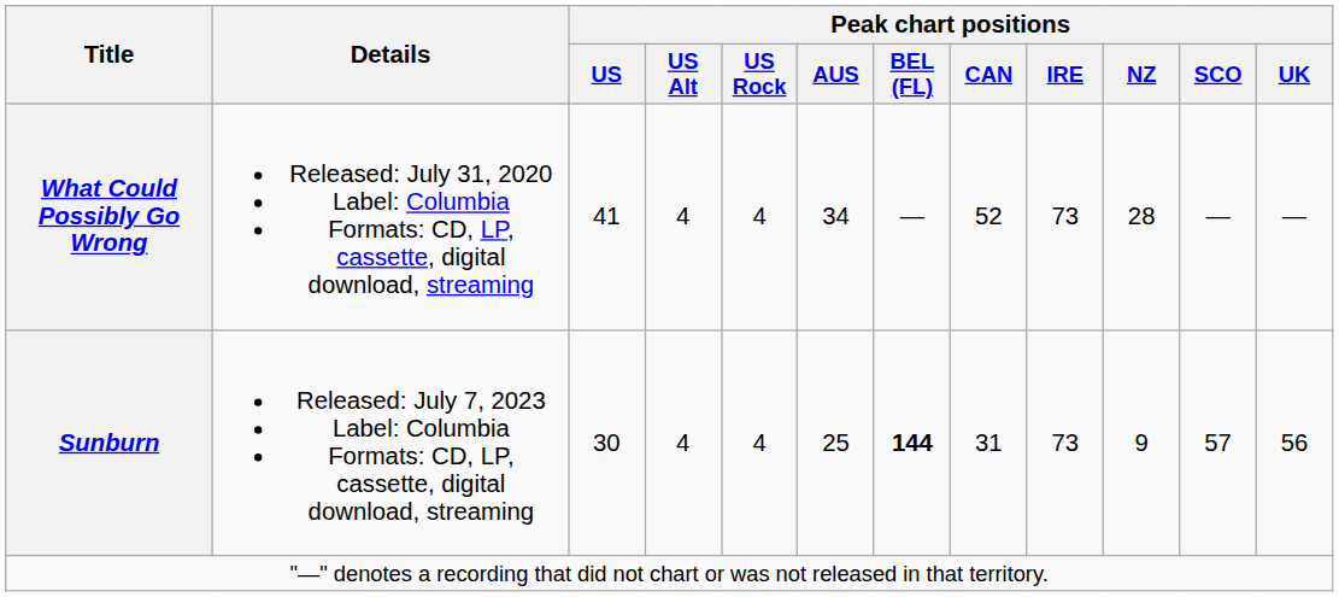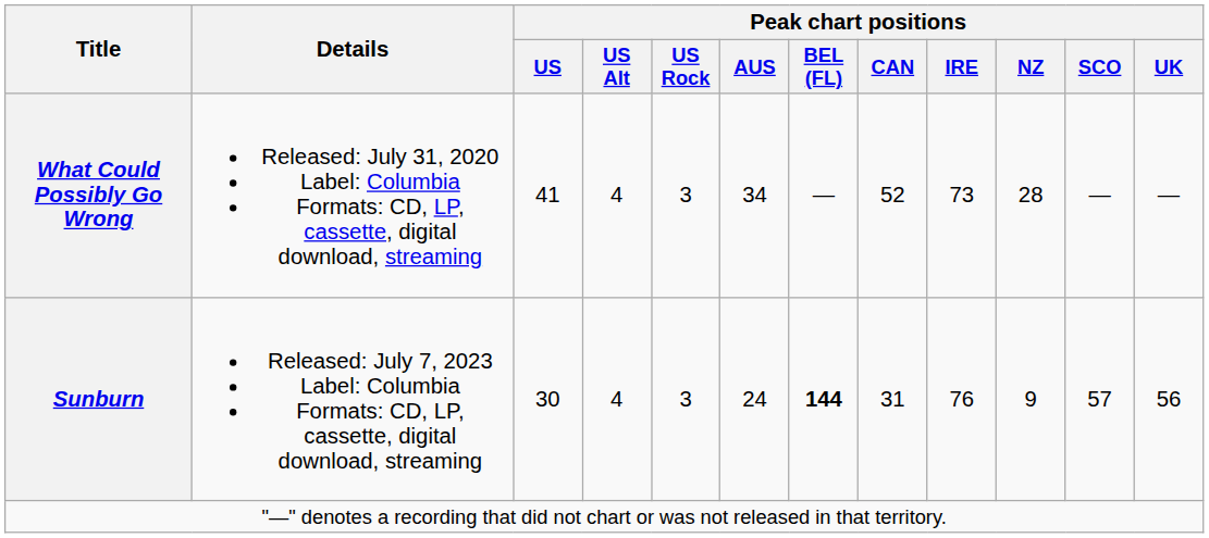 <table class="wikitable plainrowheaders" style="text-align:center">
 <tr>
 <th scope="col" rowspan="2">Title</th>
 <th scope="col" rowspan="2">Details</th>
 <th scope="col" colspan="10">Peak chart positions</th>
 </tr>
 <tr>
 <th scope="col" style="width:3em;font-size:90%;"><a href='#'>US</a><br></th>
 <th scope="col" style="width:3em;font-size:90%;"><a href='#'>US<br>Alt</a><br></th>
 <th scope="col" style="width:3em;font-size:90%;"><a href='#'>US<br>Rock</a><br></th>
 <th scope="col" style="width:3em;font-size:90%;"><a href='#'>AUS</a><br></th>
 <th scope="col" style="width:3em;font-size:90%;"><a href='#'>BEL<br>(FL)</a><br></th>
 <th scope="col" style="width:3em;font-size:90%;"><a href='#'>CAN</a><br></th>
 <th scope="col" style="width:3em;font-size:90%;"><a href='#'>IRE</a><br></th>
 <th scope="col" style="width:3em;font-size:90%;"><a href='#'>NZ</a><br></th>
 <th scope="col" style="width:3em;font-size:90%;"><a href='#'>SCO</a><br></th>
 <th scope="col" style="width:3em;font-size:90%;"><a href='#'>UK</a><br></th>
 </tr>
 <tr>
 <th scope="row"><em><a href='#'>What Could Possibly Go Wrong</a></em></th>
 <td><br><ul><li>Released: July 31, 2020</li><li>Label: <a href='#'>Columbia</a></li><li>Formats: CD, <a href='#'>LP</a>, <a href='#'>cassette</a>, digital download, <a href='#'>streaming</a></li></ul></td>
 <td>41</td>
 <td>4</td>
-<td>4</td>
+<td>3</td>
 <td>34</td>
 <td>—</td>
 <td>52</td>
 <td>73</td>
 <td>28</td>
 <td>—</td>
 <td>—</td>
 </tr>
 <tr>
 <th scope="row"><em><a href='#'>Sunburn</a></em></th>
 <td><br><ul><li>Released: July 7, 2023</li><li>Label: Columbia</li><li>Formats: CD, LP, cassette, digital download, streaming</li></ul></td>
 <td>30</td>
 <td>4</td>
-<td>4</td>
-<td>25</td>
+<td>3</td>
+<td>24</td>
 <td><strong>144</strong></td>
 <td>31</td>
-<td>73</td>
+<td>76</td>
 <td>9</td>
 <td>57</td>
 <td>56</td>
 </tr>
 <tr>
 <td colspan="16" style="font-size:90%">"—" denotes a recording that did not chart or was not released in that territory.</td>
 </tr>
 </table>
